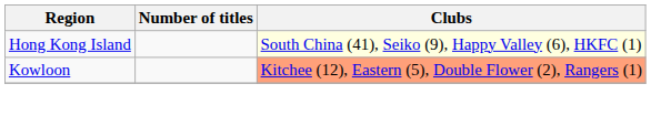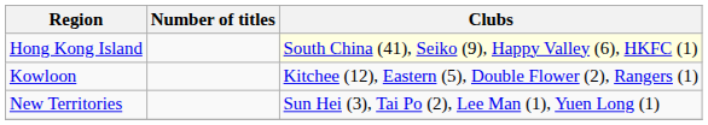 <table class="wikitable">
 <tr>
 <th>Region</th>
 <th>Number of titles</th>
 <th>Clubs</th>
 </tr>
 <tr>
 <td><a href='#'>Hong Kong Island</a></td>
 <td></td>
 <td style="background: lightyellow;"><a href='#'>South China</a> (41), <a href='#'>Seiko</a> (9), <a href='#'>Happy Valley</a> (6), <a href='#'>HKFC</a> (1)</td>
 </tr>
 <tr>
 <td><a href='#'>Kowloon</a></td>
 <td></td>
-<td style="background: lightsalmon;"><a href='#'>Kitchee</a> (12), <a href='#'>Eastern</a> (5), <a href='#'>Double Flower</a> (2), <a href='#'>Rangers</a> (1)</td>
+<td><a href='#'>Kitchee</a> (12), <a href='#'>Eastern</a> (5), <a href='#'>Double Flower</a> (2), <a href='#'>Rangers</a> (1)</td>
+</tr>
+<tr>
+<td><a href='#'>New Territories</a></td>
+<td></td>
+<td><a href='#'>Sun Hei</a> (3), <a href='#'>Tai Po</a> (2), <a href='#'>Lee Man</a> (1), <a href='#'>Yuen Long</a> (1)</td>
 </tr>
 <tr>
 </tr>
 </table>
